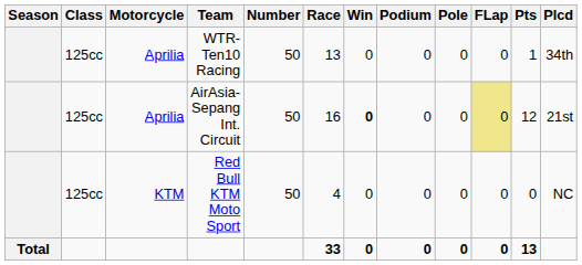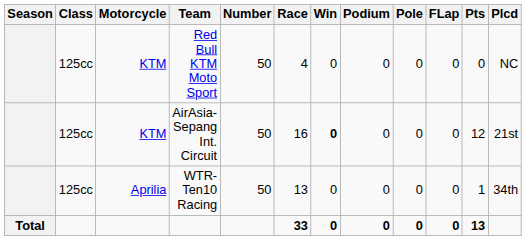 <table class="wikitable">
 <tr>
 <th>Season</th>
 <th>Class</th>
 <th>Motorcycle</th>
 <th>Team</th>
 <th>Number</th>
 <th>Race</th>
 <th>Win</th>
 <th>Podium</th>
 <th>Pole</th>
 <th>FLap</th>
 <th>Pts</th>
 <th>Plcd</th>
 </tr>
 <tr align="right">
 <th></th>
 <td>125cc</td>
+<td><a href='#'>KTM</a></td>
+<td><a href='#'>Red Bull KTM Moto Sport</a></td>
+<td>50</td>
+<td>4</td>
+<td>0</td>
+<td>0</td>
+<td>0</td>
+<td>0</td>
+<td>0</td>
+<td>NC</td>
+</tr>
+<tr align="right">
+<th></th>
+<td>125cc</td>
+<td><a href='#'>KTM</a></td>
+<td>AirAsia-Sepang Int. Circuit</td>
+<td>50</td>
+<td>16</td>
+<td><strong>0</strong></td>
+<td>0</td>
+<td>0</td>
+<td>0</td>
+<td>12</td>
+<td>21st</td>
+</tr>
+<tr align="right">
+<th></th>
+<td>125cc</td>
 <td><a href='#'>Aprilia</a></td>
 <td>WTR-Ten10 Racing</td>
 <td>50</td>
 <td>13</td>
 <td>0</td>
 <td>0</td>
 <td>0</td>
 <td>0</td>
 <td>1</td>
 <td>34th</td>
-</tr>
-<tr align="right">
-<th></th>
-<td>125cc</td>
-<td><a href='#'>Aprilia</a></td>
-<td>AirAsia-Sepang Int. Circuit</td>
-<td>50</td>
-<td>16</td>
-<td><strong>0</strong></td>
-<td>0</td>
-<td>0</td>
-<td style="background: khaki;">0</td>
-<td>12</td>
-<td>21st</td>
-</tr>
-<tr align="right">
-<th></th>
-<td>125cc</td>
-<td><a href='#'>KTM</a></td>
-<td><a href='#'>Red Bull KTM Moto Sport</a></td>
-<td>50</td>
-<td>4</td>
-<td>0</td>
-<td>0</td>
-<td>0</td>
-<td>0</td>
-<td>0</td>
-<td>NC</td>
 </tr>
 <tr align="right">
 <th>Total</th>
 <td></td>
 <td></td>
 <td></td>
 <td></td>
 <td><strong>33</strong></td>
 <td><strong>0</strong></td>
 <td><strong>0</strong></td>
 <td><strong>0</strong></td>
 <td><strong>0</strong></td>
 <td><strong>13</strong></td>
 <td></td>
 </tr>
 </table>
